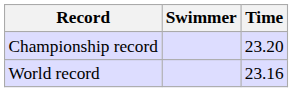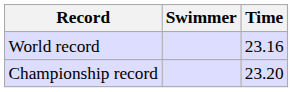 <table class="wikitable" style="text-align:left">
 <tr>
 <th>Record</th>
 <th>Swimmer</th>
 <th>Time</th>
 </tr>
 <tr bgcolor=ddddff>
+<td>World record</td>
+<td></td>
+<td>23.16</td>
+</tr>
+<tr bgcolor=ddddff>
 <td>Championship record</td>
 <td></td>
 <td>23.20</td>
 </tr>
-<tr bgcolor=ddddff>
-<td>World record</td>
-<td></td>
-<td>23.16</td>
-</tr>
 </table>
